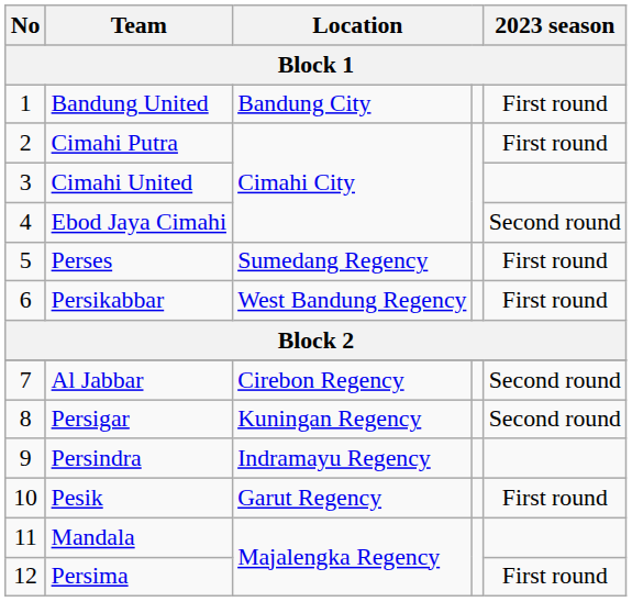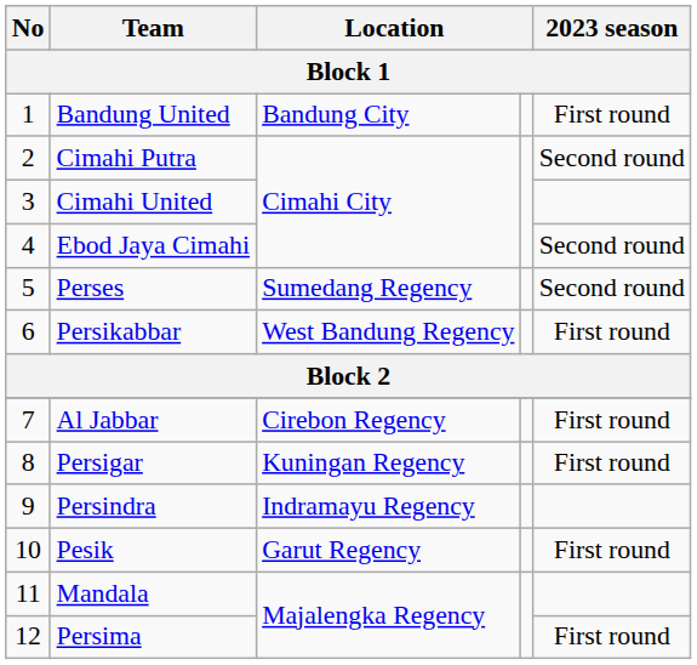 <table class="wikitable sortable" style="font-size:90%;">
 <tr>
 <th>No</th>
 <th>Team</th>
 <th colspan="2">Location</th>
 <th>2023 season</th>
 </tr>
 <tr>
 <th colspan="5" align="center">Block 1</th>
 </tr>
 <tr>
 <td align=center>1</td>
 <td><a href='#'>Bandung United</a></td>
 <td><a href='#'>Bandung City</a></td>
 <td></td>
 <td align=center>First round<br></td>
 </tr>
 <tr>
 <td align=center>2</td>
 <td><a href='#'>Cimahi Putra</a></td>
 <td rowspan="3"><a href='#'>Cimahi City</a></td>
 <td rowspan="3"></td>
-<td align=center>First round<br></td>
+<td align=center>Second round<br></td>
 </tr>
 <tr>
 <td align=center>3</td>
 <td><a href='#'>Cimahi United</a></td>
 <td align=center><br></td>
 </tr>
 <tr>
 <td align=center>4</td>
 <td><a href='#'>Ebod Jaya Cimahi</a></td>
 <td align=center>Second round<br></td>
 </tr>
 <tr>
 <td align=center>5</td>
 <td><a href='#'>Perses</a></td>
 <td><a href='#'>Sumedang Regency</a></td>
 <td></td>
-<td align=center>First round<br></td>
+<td align=center>Second round<br></td>
 </tr>
 <tr>
 <td align=center>6</td>
 <td><a href='#'>Persikabbar</a></td>
 <td><a href='#'>West Bandung Regency</a></td>
 <td></td>
 <td align=center>First round<br></td>
 </tr>
 <tr>
 <th colspan="5" align="center">Block 2</th>
 </tr>
 <tr>
 </tr>
 <tr>
 <td align=center>7</td>
 <td><a href='#'>Al Jabbar</a></td>
 <td><a href='#'>Cirebon Regency</a></td>
 <td></td>
-<td align=center>Second round<br></td>
+<td align=center>First round<br></td>
 </tr>
 <tr>
 <td align=center>8</td>
 <td><a href='#'>Persigar</a></td>
 <td><a href='#'>Kuningan Regency</a></td>
 <td></td>
-<td align=center>Second round<br></td>
+<td align=center>First round<br></td>
 </tr>
 <tr>
 <td align=center>9</td>
 <td><a href='#'>Persindra</a></td>
 <td><a href='#'>Indramayu Regency</a></td>
 <td></td>
 <td align=center><br></td>
 </tr>
 <tr>
 <td align=center>10</td>
 <td><a href='#'>Pesik</a></td>
 <td><a href='#'>Garut Regency</a></td>
 <td></td>
 <td align=center>First round<br></td>
 </tr>
 <tr>
 <td align=center>11</td>
 <td><a href='#'>Mandala</a></td>
 <td rowspan="2"><a href='#'>Majalengka Regency</a></td>
 <td rowspan="2"></td>
 <td align=center><br></td>
 </tr>
 <tr>
 <td align=center>12</td>
 <td><a href='#'>Persima</a></td>
 <td align=center>First round<br></td>
 </tr>
 </table>
